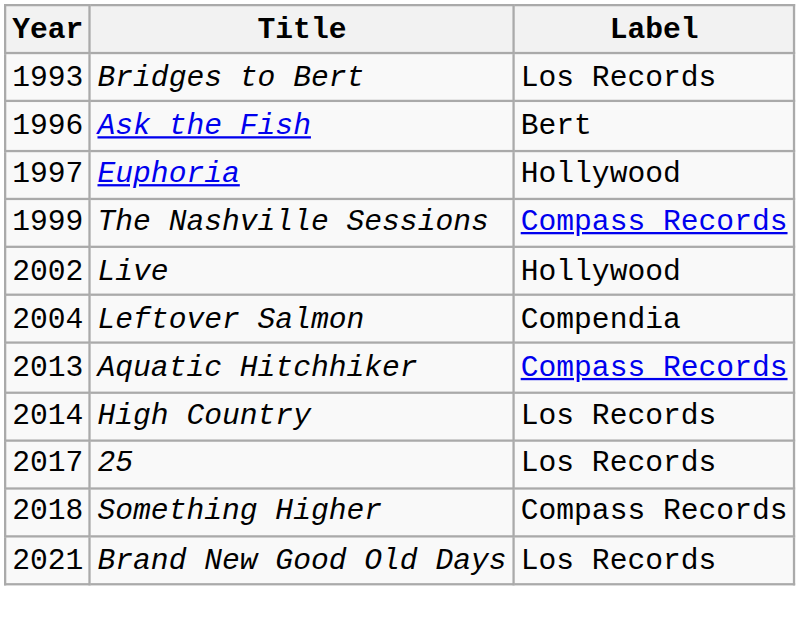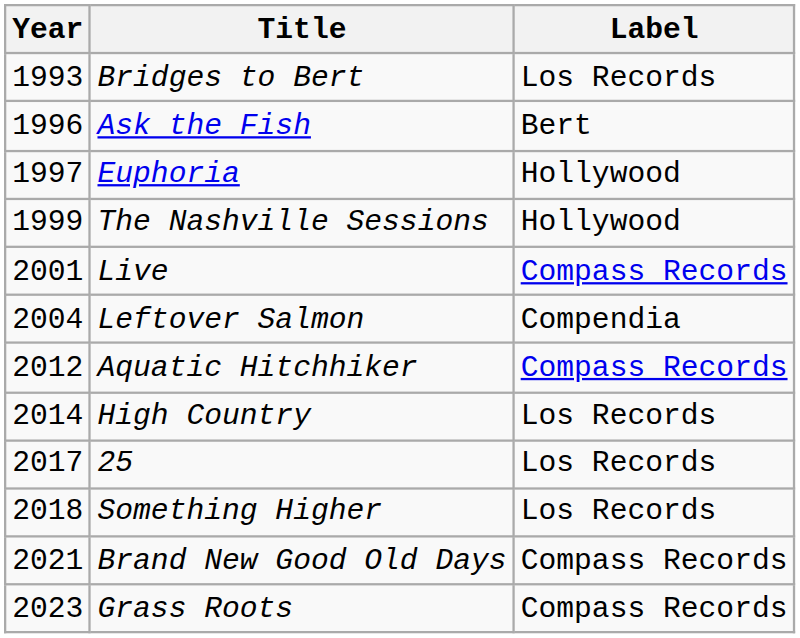 <table class="wikitable">
 <tr>
 <th>Year</th>
 <th>Title</th>
 <th>Label</th>
 </tr>
 <tr>
 <td style="text-align:center;">1993</td>
 <td align="left"><em>Bridges to Bert</em></td>
 <td align="left">Los Records</td>
 </tr>
 <tr>
 <td style="text-align:center;">1996</td>
 <td align="left"><em><a href='#'>Ask the Fish</a></em></td>
 <td align="left">Bert</td>
 </tr>
 <tr>
 <td style="text-align:center;">1997</td>
 <td align="left"><em><a href='#'>Euphoria</a></em></td>
 <td align="left">Hollywood</td>
 </tr>
 <tr>
 <td style="text-align:center;">1999</td>
 <td align="left"><em>The Nashville Sessions</em></td>
-<td align="left"><a href='#'>Compass Records</a></td>
+<td align="left">Hollywood </td>
 </tr>
 <tr>
-<td style="text-align:center;">2002</td>
+<td style="text-align:center;">2001</td>
 <td align="left"><em>Live</em></td>
-<td align="left">Hollywood </td>
+<td align="left"><a href='#'>Compass Records</a></td>
 </tr>
 <tr>
 <td style="text-align:center;">2004</td>
 <td align="left"><em>Leftover Salmon</em></td>
 <td align="left">Compendia </td>
 </tr>
 <tr>
-<td style="text-align:center;">2013</td>
+<td style="text-align:center;">2012</td>
 <td align="left"><em>Aquatic Hitchhiker</em></td>
 <td align="left"><a href='#'>Compass Records</a></td>
 </tr>
 <tr>
 <td style="text-align:center;">2014</td>
 <td align="left"><em>High Country</em></td>
 <td align="left">Los Records </td>
 </tr>
 <tr>
 <td style="text-align:center;">2017</td>
 <td align="left"><em>25</em></td>
 <td align="left">Los Records</td>
 </tr>
 <tr>
 <td style="text-align:center;">2018</td>
 <td align="left"><em>Something Higher</em></td>
-<td align="left">Compass Records</td>
+<td align="left">Los Records</td>
 </tr>
 <tr>
 <td style="text-align:center;">2021</td>
 <td align="left"><em>Brand New Good Old Days</em></td>
-<td align="left">Los Records</td>
+<td align="left">Compass Records</td>
+</tr>
+<tr>
+<td style="text-align:center;">2023</td>
+<td align="left"><em>Grass Roots</em></td>
+<td align="left">Compass Records</td>
 </tr>
 </table>
